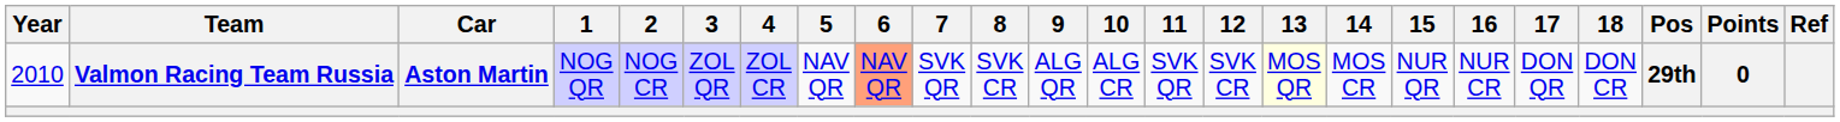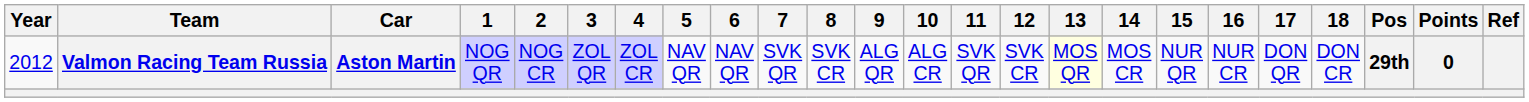 <table class="wikitable" border="1" style="text-align:center; font-size:90%;">
 <tr>
 <th>Year</th>
 <th>Team</th>
 <th>Car</th>
 <th>1</th>
 <th>2</th>
 <th>3</th>
 <th>4</th>
 <th>5</th>
 <th>6</th>
 <th>7</th>
 <th>8</th>
 <th>9</th>
 <th>10</th>
 <th>11</th>
 <th>12</th>
 <th>13</th>
 <th>14</th>
 <th>15</th>
 <th>16</th>
 <th>17</th>
 <th>18</th>
 <th>Pos</th>
 <th>Points</th>
 <th>Ref</th>
 </tr>
 <tr>
-<td><a href='#'>2010</a></td>
+<td><a href='#'>2012</a></td>
 <th><a href='#'>Valmon Racing Team Russia</a></th>
 <th><a href='#'>Aston Martin</a></th>
 <td style="background:#CFCFFF;"><a href='#'>NOG<br>QR</a><br></td>
 <td style="background:#CFCFFF;"><a href='#'>NOG<br>CR</a><br></td>
 <td style="background:#CFCFFF;"><a href='#'>ZOL<br>QR</a><br></td>
 <td style="background:#CFCFFF;"><a href='#'>ZOL<br>CR</a><br></td>
 <td><a href='#'>NAV<br>QR</a></td>
-<td style="background: lightsalmon;"><a href='#'>NAV<br>QR</a></td>
+<td><a href='#'>NAV<br>QR</a></td>
 <td><a href='#'>SVK<br>QR</a></td>
 <td><a href='#'>SVK<br>CR</a></td>
 <td><a href='#'>ALG<br>QR</a></td>
 <td><a href='#'>ALG<br>CR</a></td>
 <td><a href='#'>SVK<br>QR</a></td>
 <td><a href='#'>SVK<br>CR</a></td>
 <td style="background: lightyellow;"><a href='#'>MOS<br>QR</a></td>
 <td><a href='#'>MOS<br>CR</a></td>
 <td><a href='#'>NUR<br>QR</a></td>
 <td><a href='#'>NUR<br>CR</a></td>
 <td><a href='#'>DON<br>QR</a></td>
 <td><a href='#'>DON<br>CR</a></td>
 <th>29th</th>
 <th>0</th>
 <th></th>
 </tr>
 <tr>
 <th colspan="24"></th>
 </tr>
 </table>
